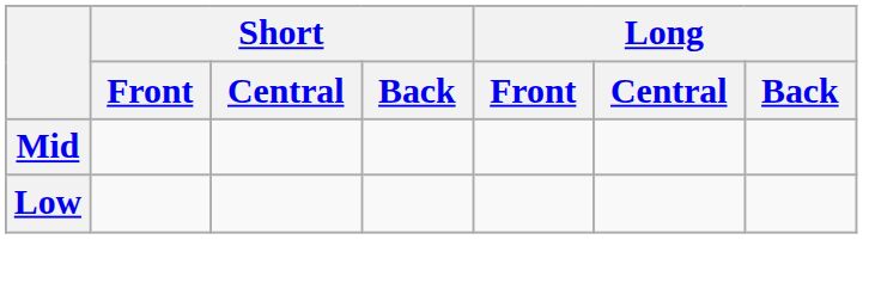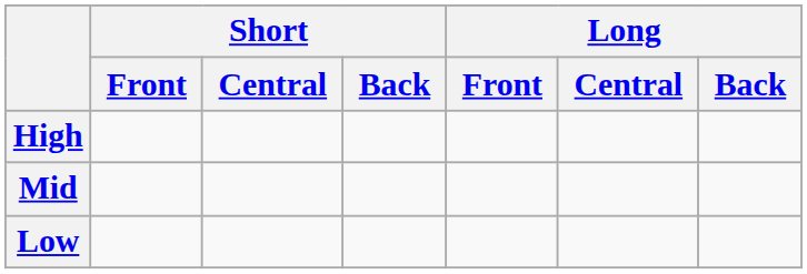 <table class="wikitable">
 <tr>
 <th rowspan=2> </th>
 <th colspan=3> <a href='#'>Short</a> </th>
 <th colspan=3> <a href='#'>Long</a> </th>
 </tr>
 <tr>
 <th> <a href='#'>Front</a> </th>
 <th> <a href='#'>Central</a> </th>
 <th> <a href='#'>Back</a> </th>
 <th> <a href='#'>Front</a> </th>
 <th> <a href='#'>Central</a> </th>
 <th> <a href='#'>Back</a> </th>
+</tr>
+<tr align="center">
+<th><a href='#'>High</a></th>
+<td></td>
+<td></td>
+<td></td>
+<td> </td>
+<td></td>
+<td> </td>
 </tr>
 <tr align="center">
 <th><a href='#'>Mid</a></th>
 <td></td>
 <td> </td>
 <td></td>
 <td></td>
 <td></td>
 <td></td>
 </tr>
 <tr align="center">
 <th><a href='#'>Low</a></th>
 <td></td>
 <td></td>
 <td></td>
 <td></td>
 <td> </td>
 <td></td>
 </tr>
 </table>
